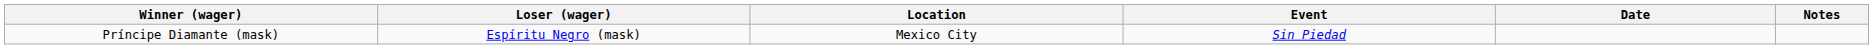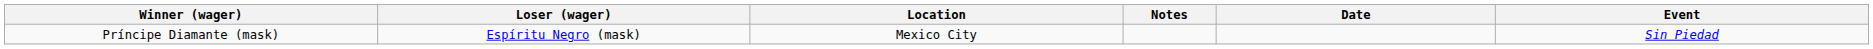 <table class="wikitable sortable" width=100%  style="text-align: center">
 <tr>
 <th width=20% scope="col">Winner (wager)</th>
 <th width=20% scope="col">Loser (wager)</th>
 <th width=20% scope="col">Location</th>
+<th class="unsortable" width=5% scope="col">Notes</th>
+<th width=15% scope="col">Date</th>
 <th width=20% scope="col">Event</th>
-<th width=15% scope="col">Date</th>
-<th class="unsortable" width=5% scope="col">Notes</th>
 </tr>
 <tr>
 <td>Príncipe Diamante (mask)</td>
 <td><a href='#'>Espíritu Negro</a> (mask)</td>
 <td>Mexico City</td>
-<td><em><a href='#'>Sin Piedad</a></em></td>
 <td></td>
 <td></td>
+<td><em><a href='#'>Sin Piedad</a></em></td>
 </tr>
 </table>
